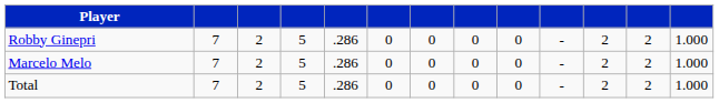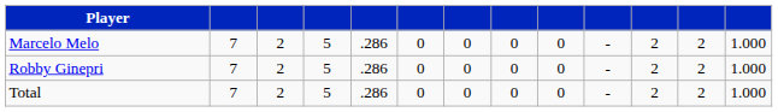 <table class="wikitable" style="text-align:center">
 <tr>
 <th style="background:#0025BD; color:white" width="200px">Player</th>
 <th style="background:#0025BD; color:white" width="40px"></th>
 <th style="background:#0025BD; color:white" width="40px"></th>
 <th style="background:#0025BD; color:white" width="40px"></th>
 <th style="background:#0025BD; color:white" width="40px"></th>
 <th style="background:#0025BD; color:white" width="40px"></th>
 <th style="background:#0025BD; color:white" width="40px"></th>
 <th style="background:#0025BD; color:white" width="40px"></th>
 <th style="background:#0025BD; color:white" width="40px"></th>
 <th style="background:#0025BD; color:white" width="40px"></th>
 <th style="background:#0025BD; color:white" width="40px"></th>
 <th style="background:#0025BD; color:white" width="40px"></th>
 <th style="background:#0025BD; color:white" width="40px"></th>
 </tr>
 <tr>
-<td style="text-align:left"><a href='#'>Robby Ginepri</a></td>
+<td style="text-align:left"><a href='#'>Marcelo Melo</a></td>
 <td>7</td>
 <td>2</td>
 <td>5</td>
 <td>.286</td>
 <td>0</td>
 <td>0</td>
 <td>0</td>
 <td>0</td>
 <td>-</td>
 <td>2</td>
 <td>2</td>
 <td>1.000</td>
 </tr>
 <tr>
-<td style="text-align:left"><a href='#'>Marcelo Melo</a></td>
+<td style="text-align:left"><a href='#'>Robby Ginepri</a></td>
 <td>7</td>
 <td>2</td>
 <td>5</td>
 <td>.286</td>
 <td>0</td>
 <td>0</td>
 <td>0</td>
 <td>0</td>
 <td>-</td>
 <td>2</td>
 <td>2</td>
 <td>1.000</td>
 </tr>
 <tr>
 <td style="text-align:left">Total</td>
 <td>7</td>
 <td>2</td>
 <td>5</td>
 <td>.286</td>
 <td>0</td>
 <td>0</td>
 <td>0</td>
 <td>0</td>
 <td>-</td>
 <td>2</td>
 <td>2</td>
 <td>1.000</td>
 </tr>
 </table>
